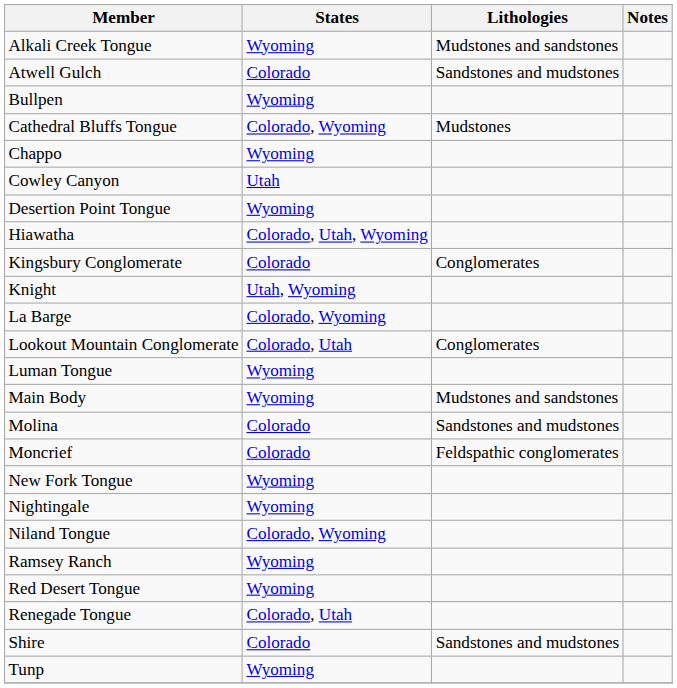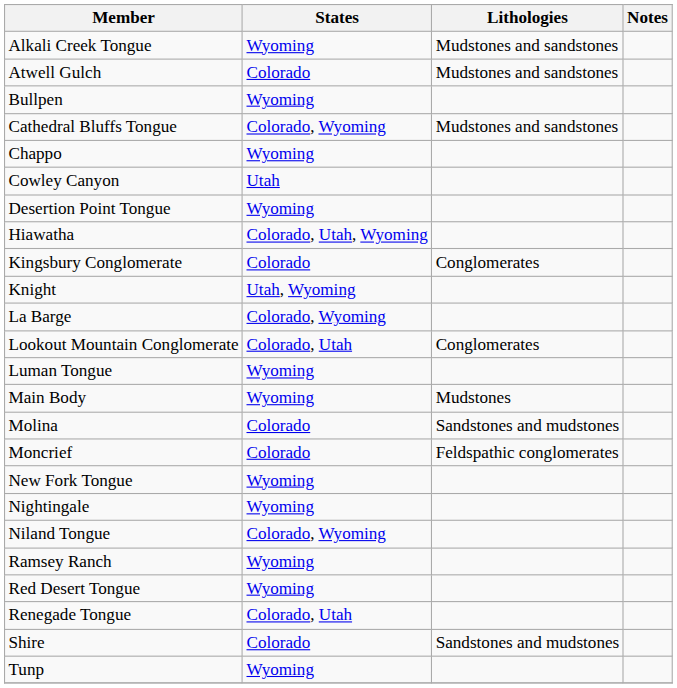 <table class="wikitable sortable">
 <tr>
 <th>Member</th>
 <th>States</th>
 <th>Lithologies</th>
 <th>Notes</th>
 </tr>
 <tr>
 <td>Alkali Creek Tongue</td>
 <td><a href='#'>Wyoming</a></td>
 <td>Mudstones and sandstones</td>
 <td align=center></td>
 </tr>
 <tr>
 <td>Atwell Gulch</td>
 <td><a href='#'>Colorado</a></td>
-<td>Sandstones and mudstones</td>
+<td>Mudstones and sandstones</td>
 <td align=center></td>
 </tr>
 <tr>
 <td>Bullpen</td>
 <td><a href='#'>Wyoming</a></td>
 <td></td>
 <td align=center></td>
 </tr>
 <tr>
 <td>Cathedral Bluffs Tongue</td>
 <td><a href='#'>Colorado</a>, <a href='#'>Wyoming</a></td>
-<td>Mudstones</td>
+<td>Mudstones and sandstones</td>
 <td align=center></td>
 </tr>
 <tr>
 <td>Chappo</td>
 <td><a href='#'>Wyoming</a></td>
 <td></td>
 <td align=center></td>
 </tr>
 <tr>
 <td>Cowley Canyon</td>
 <td><a href='#'>Utah</a></td>
 <td></td>
 <td align=center></td>
 </tr>
 <tr>
 <td>Desertion Point Tongue</td>
 <td><a href='#'>Wyoming</a></td>
 <td></td>
 <td align=center></td>
 </tr>
 <tr>
 <td>Hiawatha</td>
 <td><a href='#'>Colorado</a>, <a href='#'>Utah</a>, <a href='#'>Wyoming</a></td>
 <td></td>
 <td align=center></td>
 </tr>
 <tr>
 <td>Kingsbury Conglomerate</td>
 <td><a href='#'>Colorado</a></td>
 <td>Conglomerates</td>
 <td align=center></td>
 </tr>
 <tr>
 <td>Knight</td>
 <td><a href='#'>Utah</a>, <a href='#'>Wyoming</a></td>
 <td></td>
 <td align=center></td>
 </tr>
 <tr>
 <td>La Barge</td>
 <td><a href='#'>Colorado</a>, <a href='#'>Wyoming</a></td>
 <td></td>
 <td align=center></td>
 </tr>
 <tr>
 <td>Lookout Mountain Conglomerate</td>
 <td><a href='#'>Colorado</a>, <a href='#'>Utah</a></td>
 <td>Conglomerates</td>
 <td align=center></td>
 </tr>
 <tr>
 <td>Luman Tongue</td>
 <td><a href='#'>Wyoming</a></td>
 <td></td>
 <td align=center></td>
 </tr>
 <tr>
 <td>Main Body</td>
 <td><a href='#'>Wyoming</a></td>
-<td>Mudstones and sandstones</td>
+<td>Mudstones</td>
 <td align=center></td>
 </tr>
 <tr>
 <td>Molina</td>
 <td><a href='#'>Colorado</a></td>
 <td>Sandstones and mudstones</td>
 <td align=center></td>
 </tr>
 <tr>
 <td>Moncrief</td>
 <td><a href='#'>Colorado</a></td>
 <td>Feldspathic conglomerates</td>
 <td align=center></td>
 </tr>
 <tr>
 <td>New Fork Tongue</td>
 <td><a href='#'>Wyoming</a></td>
 <td></td>
 <td align=center></td>
 </tr>
 <tr>
 <td>Nightingale</td>
 <td><a href='#'>Wyoming</a></td>
 <td></td>
 <td align=center></td>
 </tr>
 <tr>
 <td>Niland Tongue</td>
 <td><a href='#'>Colorado</a>, <a href='#'>Wyoming</a></td>
 <td></td>
 <td align=center></td>
 </tr>
 <tr>
 <td>Ramsey Ranch</td>
 <td><a href='#'>Wyoming</a></td>
 <td></td>
 <td align=center></td>
 </tr>
 <tr>
 <td>Red Desert Tongue</td>
 <td><a href='#'>Wyoming</a></td>
 <td></td>
 <td align=center></td>
 </tr>
 <tr>
 <td>Renegade Tongue</td>
 <td><a href='#'>Colorado</a>, <a href='#'>Utah</a></td>
 <td></td>
 <td align=center></td>
 </tr>
 <tr>
 <td>Shire</td>
 <td><a href='#'>Colorado</a></td>
 <td>Sandstones and mudstones</td>
 <td align=center></td>
 </tr>
 <tr>
 <td>Tunp</td>
 <td><a href='#'>Wyoming</a></td>
 <td></td>
 <td align=center></td>
 </tr>
 <tr>
 </tr>
 </table>
